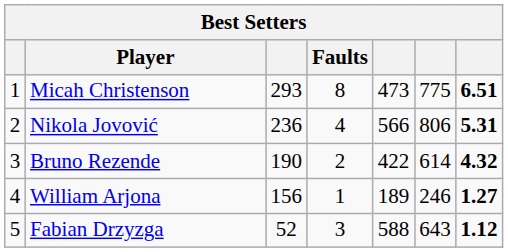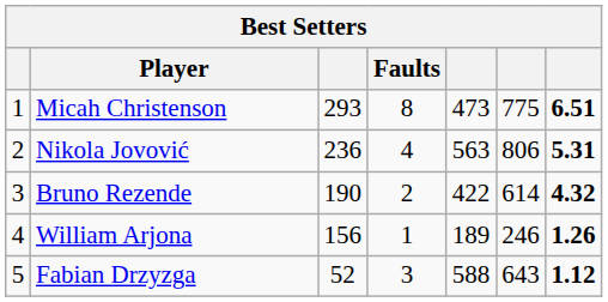 <table class="wikitable sortable" style=font-size:90%>
 <tr>
 <th colspan=7>Best Setters</th>
 </tr>
 <tr>
 <th></th>
 <th width=158>Player</th>
 <th width=20></th>
 <th width=20>Faults</th>
 <th width=20></th>
 <th width=20></th>
 <th width=20></th>
 </tr>
 <tr>
 <td align=center>1</td>
 <td> <a href='#'>Micah Christenson</a></td>
 <td align=center>293</td>
 <td align=center>8</td>
 <td align=center>473</td>
 <td align=center>775</td>
 <td align=center><strong>6.51</strong></td>
 </tr>
 <tr>
 <td align=center>2</td>
 <td> <a href='#'>Nikola Jovović</a></td>
 <td align=center>236</td>
 <td align=center>4</td>
-<td align=center>566</td>
+<td align=center>563</td>
 <td align=center>806</td>
 <td align=center><strong>5.31</strong></td>
 </tr>
 <tr>
 <td align=center>3</td>
 <td> <a href='#'>Bruno Rezende</a></td>
 <td align=center>190</td>
 <td align=center>2</td>
 <td align=center>422</td>
 <td align=center>614</td>
 <td align=center><strong>4.32</strong></td>
 </tr>
 <tr>
 <td align=center>4</td>
 <td> <a href='#'>William Arjona</a></td>
 <td align=center>156</td>
 <td align=center>1</td>
 <td align=center>189</td>
 <td align=center>246</td>
-<td align=center><strong>1.27</strong></td>
+<td align=center><strong>1.26</strong></td>
 </tr>
 <tr>
 <td align=center>5</td>
 <td> <a href='#'>Fabian Drzyzga</a></td>
 <td align=center>52</td>
 <td align=center>3</td>
 <td align=center>588</td>
 <td align=center>643</td>
 <td align=center><strong>1.12</strong></td>
 </tr>
 </table>
